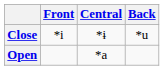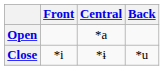 <table class="wikitable" style="text-align: center;">
 <tr>
 <th></th>
 <th><a href='#'>Front</a></th>
 <th><a href='#'>Central</a></th>
 <th><a href='#'>Back</a></th>
 </tr>
 <tr>
+<th><a href='#'>Open</a></th>
+<td></td>
+<td>*a</td>
+<td></td>
+</tr>
+<tr>
 <th><a href='#'>Close</a></th>
 <td>*i</td>
 <td>*ɨ</td>
 <td>*u</td>
 </tr>
-<tr>
-<th><a href='#'>Open</a></th>
-<td></td>
-<td>*a</td>
-<td></td>
-</tr>
 </table>
